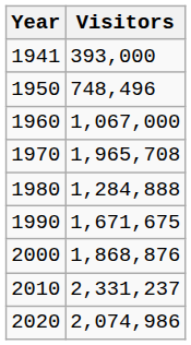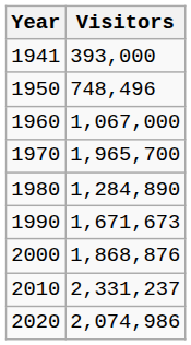 <table class="wikitable" style="margin-left:1em; float:right">
 <tr>
 <th>Year</th>
 <th>Visitors</th>
 </tr>
 <tr>
 <td>1941</td>
 <td>393,000</td>
 </tr>
 <tr>
 <td>1950</td>
 <td>748,496</td>
 </tr>
 <tr>
 <td>1960</td>
 <td>1,067,000</td>
 </tr>
 <tr>
 <td>1970</td>
-<td>1,965,708</td>
+<td>1,965,700</td>
 </tr>
 <tr>
 <td>1980</td>
-<td>1,284,888</td>
+<td>1,284,890</td>
 </tr>
 <tr>
 <td>1990</td>
-<td>1,671,675</td>
+<td>1,671,673</td>
 </tr>
 <tr>
 <td>2000</td>
 <td>1,868,876</td>
 </tr>
 <tr>
 <td>2010</td>
 <td>2,331,237</td>
 </tr>
 <tr>
 <td>2020</td>
 <td>2,074,986</td>
 </tr>
 </table>
